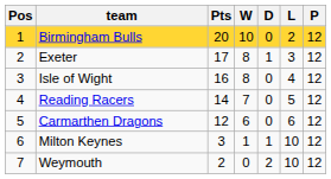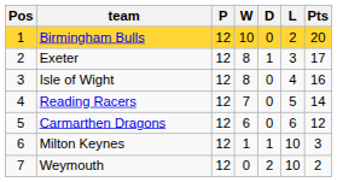 <table class="wikitable" style="font-size: 100%">
 <tr>
 <th width=20>Pos</th>
 <th width=200>team</th>
-<th width=20>Pts</th>
+<th width=20>P</th>
 <th width=20>W</th>
 <th width=20>D</th>
 <th width=20>L</th>
-<th width=20>P</th>
+<th width=20>Pts</th>
 </tr>
 <tr align=center style="background: #FFD633;">
 <td>1</td>
 <td align="left"><a href='#'>Birmingham Bulls</a></td>
-<td>20</td>
+<td>12</td>
 <td>10</td>
 <td>0</td>
 <td>2</td>
-<td>12</td>
+<td>20</td>
 </tr>
 <tr align=center>
 <td>2</td>
 <td align="left">Exeter</td>
-<td>17</td>
+<td>12</td>
 <td>8</td>
 <td>1</td>
 <td>3</td>
-<td>12</td>
+<td>17</td>
 </tr>
 <tr align=center>
 <td>3</td>
 <td align="left">Isle of Wight</td>
-<td>16</td>
+<td>12</td>
 <td>8</td>
 <td>0</td>
 <td>4</td>
-<td>12</td>
+<td>16</td>
 </tr>
 <tr align=center>
 <td>4</td>
 <td align="left"><a href='#'>Reading Racers</a></td>
-<td>14</td>
+<td>12</td>
 <td>7</td>
 <td>0</td>
 <td>5</td>
-<td>12</td>
+<td>14</td>
 </tr>
 <tr align=center>
 <td>5</td>
 <td align="left"><a href='#'>Carmarthen Dragons</a></td>
 <td>12</td>
 <td>6</td>
 <td>0</td>
 <td>6</td>
 <td>12</td>
 </tr>
 <tr align=center>
 <td>6</td>
 <td align="left">Milton Keynes</td>
-<td>3</td>
+<td>12</td>
 <td>1</td>
 <td>1</td>
 <td>10</td>
-<td>12</td>
+<td>3</td>
 </tr>
 <tr align=center>
 <td>7</td>
 <td align="left">Weymouth</td>
-<td>2</td>
+<td>12</td>
 <td>0</td>
 <td>2</td>
 <td>10</td>
-<td>12</td>
+<td>2</td>
 </tr>
 </table>
